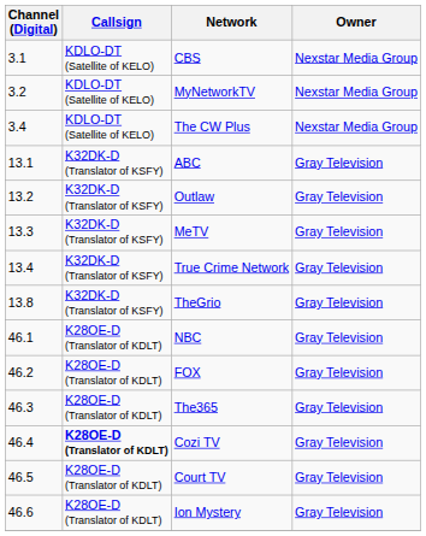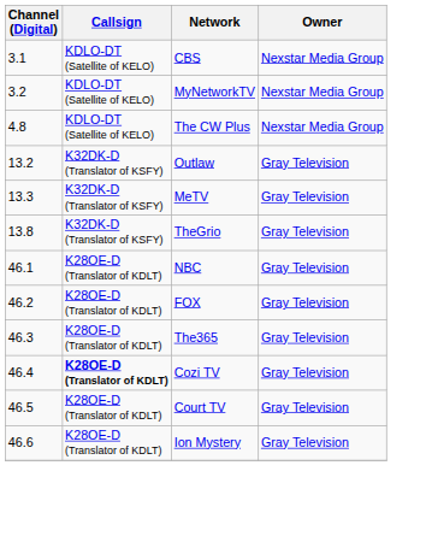 <table class="wikitable">
 <tr>
 <th><strong>Channel<br>(<a href='#'>Digital</a>)</strong></th>
 <th><strong><a href='#'>Callsign</a></strong></th>
 <th><strong>Network</strong></th>
 <th><strong>Owner</strong></th>
 </tr>
 <tr>
 <td>3.1</td>
 <td><a href='#'>KDLO-DT</a><br><small>(Satellite of KELO)</small></td>
 <td><a href='#'>CBS</a></td>
 <td><a href='#'>Nexstar Media Group</a></td>
 </tr>
 <tr>
 <td>3.2</td>
 <td><a href='#'>KDLO-DT</a><br><small>(Satellite of KELO)</small></td>
 <td><a href='#'>MyNetworkTV</a></td>
 <td><a href='#'>Nexstar Media Group</a></td>
 </tr>
 <tr>
-<td>3.4</td>
+<td>4.8</td>
 <td><a href='#'>KDLO-DT</a><br><small>(Satellite of KELO)</small></td>
 <td><a href='#'>The CW Plus</a></td>
 <td><a href='#'>Nexstar Media Group</a></td>
-</tr>
-<tr>
-<td>13.1</td>
-<td><a href='#'>K32DK-D</a><br><small>(Translator of KSFY)</small></td>
-<td><a href='#'>ABC</a></td>
-<td><a href='#'>Gray Television</a></td>
 </tr>
 <tr>
 <td>13.2</td>
 <td><a href='#'>K32DK-D</a><br><small>(Translator of KSFY)</small></td>
 <td><a href='#'>Outlaw</a></td>
 <td><a href='#'>Gray Television</a></td>
 </tr>
 <tr>
 <td>13.3</td>
 <td><a href='#'>K32DK-D</a><br><small>(Translator of KSFY)</small></td>
 <td><a href='#'>MeTV</a></td>
-<td><a href='#'>Gray Television</a></td>
-</tr>
-<tr>
-<td>13.4</td>
-<td><a href='#'>K32DK-D</a><br><small>(Translator of KSFY)</small></td>
-<td><a href='#'>True Crime Network</a></td>
 <td><a href='#'>Gray Television</a></td>
 </tr>
 <tr>
 <td>13.8</td>
 <td><a href='#'>K32DK-D</a><br><small>(Translator of KSFY)</small></td>
 <td><a href='#'>TheGrio</a></td>
 <td><a href='#'>Gray Television</a></td>
 </tr>
 <tr>
 <td>46.1</td>
 <td><a href='#'>K28OE-D</a><br><small>(Translator of KDLT)</small></td>
 <td><a href='#'>NBC</a></td>
 <td><a href='#'>Gray Television</a></td>
 </tr>
 <tr>
 <td>46.2</td>
 <td><a href='#'>K28OE-D</a><br><small>(Translator of KDLT)</small></td>
 <td><a href='#'>FOX</a></td>
 <td><a href='#'>Gray Television</a></td>
 </tr>
 <tr>
 <td>46.3</td>
 <td><a href='#'>K28OE-D</a><br><small>(Translator of KDLT)</small></td>
 <td><a href='#'>The365</a></td>
 <td><a href='#'>Gray Television</a></td>
 </tr>
 <tr>
 <td>46.4</td>
 <td><strong><a href='#'>K28OE-D</a><br><small>(Translator of KDLT)</small></strong></td>
 <td><a href='#'>Cozi TV</a></td>
 <td><a href='#'>Gray Television</a></td>
 </tr>
 <tr>
 <td>46.5</td>
 <td><a href='#'>K28OE-D</a><br><small>(Translator of KDLT)</small></td>
 <td><a href='#'>Court TV</a></td>
 <td><a href='#'>Gray Television</a></td>
 </tr>
 <tr>
 <td>46.6</td>
 <td><a href='#'>K28OE-D</a><br><small>(Translator of KDLT)</small></td>
 <td><a href='#'>Ion Mystery</a></td>
 <td><a href='#'>Gray Television</a></td>
 </tr>
 <tr>
 </tr>
 </table>
